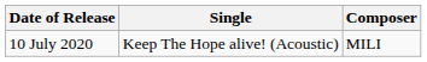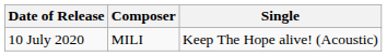 <table class="wikitable">
 <tr>
 <th>Date of Release</th>
+<th>Composer</th>
 <th>Single</th>
-<th>Composer</th>
 </tr>
 <tr>
 <td>10 July 2020</td>
+<td>MILI</td>
 <td>Keep The Hope alive! (Acoustic)</td>
-<td>MILI</td>
 </tr>
 </table>
